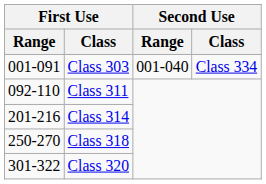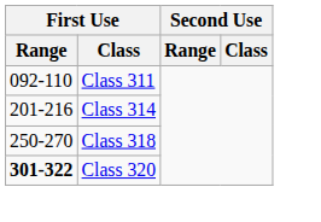 <table class="wikitable">
 <tr>
 <th colspan=2>First Use</th>
 <th colspan=2>Second Use</th>
 </tr>
 <tr>
 <th>Range</th>
 <th>Class</th>
 <th>Range</th>
 <th>Class</th>
-</tr>
-<tr>
-<td>001-091</td>
-<td><a href='#'>Class 303</a></td>
-<td>001-040</td>
-<td><a href='#'>Class 334</a></td>
 </tr>
 <tr>
 <td>092-110</td>
 <td><a href='#'>Class 311</a></td>
 </tr>
 <tr>
 <td>201-216</td>
 <td><a href='#'>Class 314</a></td>
 </tr>
 <tr>
 <td>250-270</td>
 <td><a href='#'>Class 318</a></td>
 </tr>
 <tr>
-<td>301-322</td>
+<td><strong>301-322</strong></td>
 <td><a href='#'>Class 320</a></td>
 </tr>
 </table>
